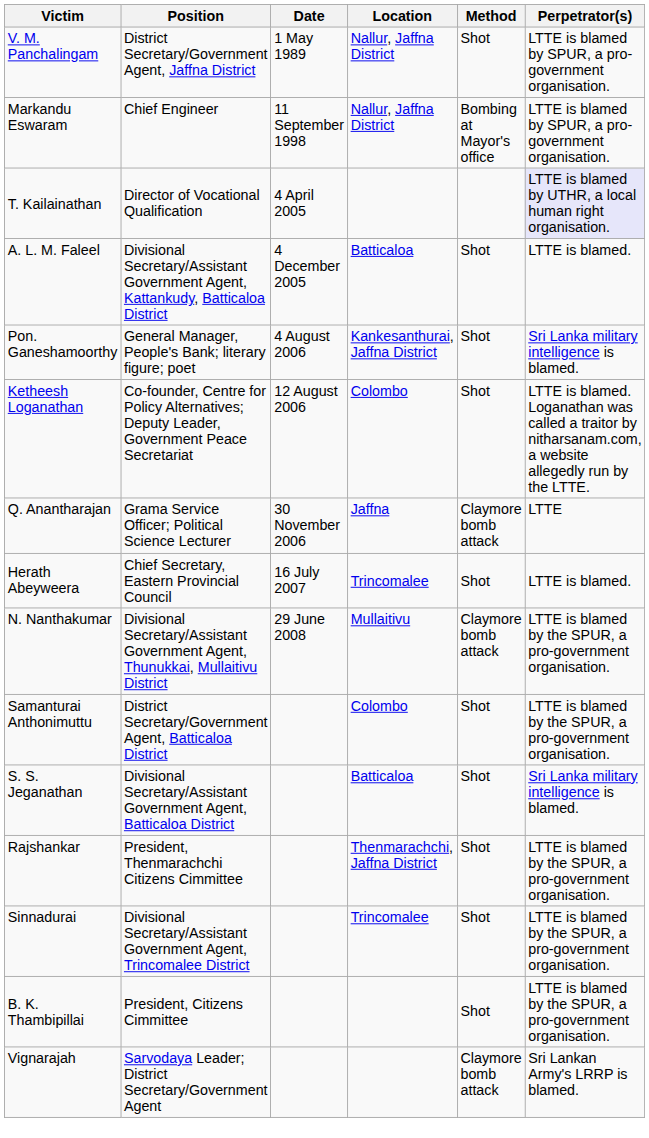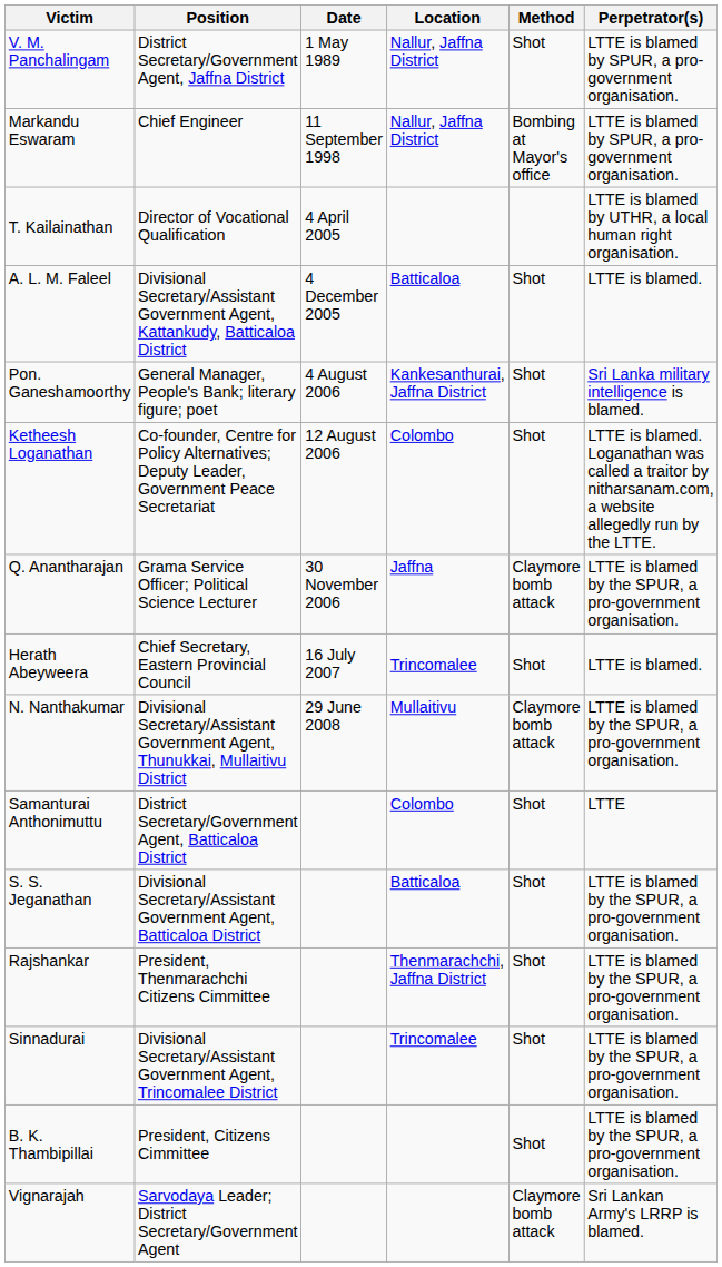 <table class="wikitable" style="font-size:95%;width:100%;valign=top">
 <tr>
 <th width="14%">Victim</th>
 <th width="20%">Position</th>
 <th width="10%">Date</th>
 <th width="10%">Location</th>
 <th width="10%">Method</th>
 <th width="36%">Perpetrator(s)</th>
 </tr>
 <tr valign="top">
 <td><a href='#'>V. M. Panchalingam</a></td>
 <td>District Secretary/Government Agent, <a href='#'>Jaffna District</a></td>
 <td>1 May 1989</td>
 <td><a href='#'>Nallur</a>, <a href='#'>Jaffna District</a></td>
 <td>Shot</td>
 <td>LTTE is blamed by SPUR, a pro-government organisation.</td>
 </tr>
 <tr valign="top">
 <td>Markandu Eswaram</td>
 <td>Chief Engineer</td>
 <td>11 September 1998</td>
 <td><a href='#'>Nallur</a>, <a href='#'>Jaffna District</a></td>
 <td>Bombing at Mayor's office</td>
 <td>LTTE is blamed by SPUR, a pro-government organisation.</td>
 </tr>
 <tr>
 <td>T. Kailainathan</td>
 <td>Director of Vocational Qualification</td>
 <td>4 April 2005</td>
 <td></td>
 <td></td>
-<td style="background: lavender;">LTTE is blamed by UTHR, a local human right organisation.</td>
+<td>LTTE is blamed by UTHR, a local human right organisation.</td>
 </tr>
 <tr valign="top">
 <td>A. L. M. Faleel</td>
 <td>Divisional Secretary/Assistant Government Agent, <a href='#'>Kattankudy</a>, <a href='#'>Batticaloa District</a></td>
 <td>4 December 2005</td>
 <td><a href='#'>Batticaloa</a></td>
 <td>Shot</td>
 <td>LTTE is blamed.</td>
 </tr>
 <tr valign="top">
 <td>Pon. Ganeshamoorthy</td>
 <td>General Manager, People's Bank; literary figure; poet</td>
 <td>4 August 2006</td>
 <td><a href='#'>Kankesanthurai</a>, <a href='#'>Jaffna District</a></td>
 <td>Shot</td>
 <td><a href='#'>Sri Lanka military intelligence</a> is blamed.</td>
 </tr>
 <tr valign="top">
 <td><a href='#'>Ketheesh Loganathan</a></td>
 <td>Co-founder, Centre for Policy Alternatives; Deputy Leader, Government Peace Secretariat</td>
 <td>12 August 2006</td>
 <td><a href='#'>Colombo</a></td>
 <td>Shot</td>
 <td>LTTE is blamed. Loganathan was called a traitor by nitharsanam.com, a website allegedly run by the LTTE.</td>
 </tr>
 <tr valign="top">
 <td>Q. Anantharajan</td>
 <td>Grama Service Officer; Political Science Lecturer</td>
 <td>30 November 2006</td>
 <td><a href='#'>Jaffna</a></td>
 <td>Claymore bomb attack</td>
-<td>LTTE</td>
+<td>LTTE is blamed by the SPUR, a pro-government organisation.</td>
 </tr>
 <tr>
 <td>Herath Abeyweera</td>
 <td>Chief Secretary, Eastern Provincial Council</td>
 <td>16 July 2007</td>
 <td><a href='#'>Trincomalee</a></td>
 <td>Shot</td>
 <td>LTTE is blamed.</td>
 </tr>
 <tr valign=top>
 <td>N. Nanthakumar</td>
 <td>Divisional Secretary/Assistant Government Agent, <a href='#'>Thunukkai</a>, <a href='#'>Mullaitivu District</a></td>
 <td>29 June 2008</td>
 <td><a href='#'>Mullaitivu</a></td>
 <td>Claymore bomb attack</td>
 <td>LTTE is blamed by the SPUR, a pro-government organisation.</td>
 </tr>
 <tr valign="top">
 <td>Samanturai Anthonimuttu</td>
 <td>District Secretary/Government Agent, <a href='#'>Batticaloa District</a></td>
 <td></td>
 <td><a href='#'>Colombo</a></td>
 <td>Shot</td>
-<td>LTTE is blamed by the SPUR, a pro-government organisation.</td>
+<td>LTTE</td>
 </tr>
 <tr valign="top">
 <td>S. S. Jeganathan</td>
 <td>Divisional Secretary/Assistant Government Agent, <a href='#'>Batticaloa District</a></td>
 <td></td>
 <td><a href='#'>Batticaloa</a></td>
 <td>Shot</td>
-<td><a href='#'>Sri Lanka military intelligence</a> is blamed.</td>
+<td>LTTE is blamed by the SPUR, a pro-government organisation.</td>
 </tr>
 <tr valign="top">
 <td>Rajshankar</td>
 <td>President, Thenmarachchi Citizens Cimmittee</td>
 <td></td>
 <td><a href='#'>Thenmarachchi</a>, <a href='#'>Jaffna District</a></td>
 <td>Shot</td>
 <td>LTTE is blamed by the SPUR, a pro-government organisation.</td>
 </tr>
 <tr valign="top">
 <td>Sinnadurai</td>
 <td>Divisional Secretary/Assistant Government Agent, <a href='#'>Trincomalee District</a></td>
 <td></td>
 <td><a href='#'>Trincomalee</a></td>
 <td>Shot</td>
 <td>LTTE is blamed by the SPUR, a pro-government organisation.</td>
 </tr>
 <tr>
 <td>B. K. Thambipillai</td>
 <td>President, Citizens Cimmittee</td>
 <td></td>
 <td></td>
 <td>Shot</td>
 <td>LTTE is blamed by the SPUR, a pro-government organisation.</td>
 </tr>
 <tr valign="top">
 <td>Vignarajah</td>
 <td><a href='#'>Sarvodaya</a> Leader; District Secretary/Government Agent</td>
 <td></td>
 <td></td>
 <td>Claymore bomb attack</td>
 <td>Sri Lankan Army's LRRP is blamed.</td>
 </tr>
 </table>
